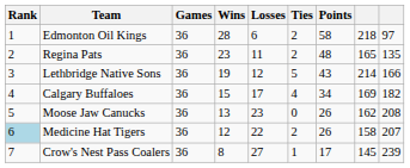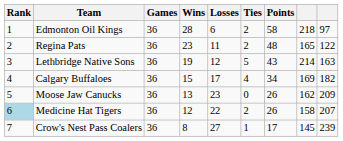 <table class="wikitable">
 <tr>
 <th>Rank</th>
 <th>Team</th>
 <th>Games</th>
 <th>Wins</th>
 <th>Losses</th>
 <th>Ties</th>
 <th>Points</th>
 <th></th>
 <th></th>
 </tr>
 <tr>
 <td>1</td>
 <td>Edmonton Oil Kings</td>
 <td>36</td>
 <td>28</td>
 <td>6</td>
 <td>2</td>
 <td>58</td>
 <td>218</td>
 <td>97</td>
 </tr>
 <tr>
 <td>2</td>
 <td>Regina Pats</td>
 <td>36</td>
 <td>23</td>
 <td>11</td>
 <td>2</td>
 <td>48</td>
 <td>165</td>
-<td>135</td>
+<td>122</td>
 </tr>
 <tr>
 <td>3</td>
 <td>Lethbridge Native Sons</td>
 <td>36</td>
 <td>19</td>
 <td>12</td>
 <td>5</td>
 <td>43</td>
 <td>214</td>
-<td>166</td>
+<td>163</td>
 </tr>
 <tr>
 <td>4</td>
 <td>Calgary Buffaloes</td>
 <td>36</td>
 <td>15</td>
 <td>17</td>
 <td>4</td>
 <td>34</td>
 <td>169</td>
 <td>182</td>
 </tr>
 <tr>
 <td>5</td>
 <td>Moose Jaw Canucks</td>
 <td>36</td>
 <td>13</td>
 <td>23</td>
 <td>0</td>
 <td>26</td>
 <td>162</td>
-<td>208</td>
+<td>209</td>
 </tr>
 <tr>
 <td style="background: lightblue;">6</td>
 <td>Medicine Hat Tigers</td>
 <td>36</td>
 <td>12</td>
 <td>22</td>
 <td>2</td>
 <td>26</td>
 <td>158</td>
 <td>207</td>
 </tr>
 <tr>
 <td>7</td>
 <td>Crow's Nest Pass Coalers</td>
 <td>36</td>
 <td>8</td>
 <td>27</td>
 <td>1</td>
 <td>17</td>
 <td>145</td>
 <td>239</td>
 </tr>
 </table>
